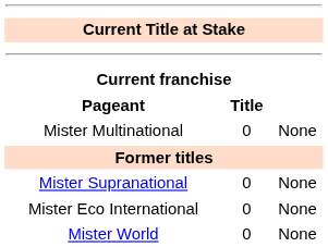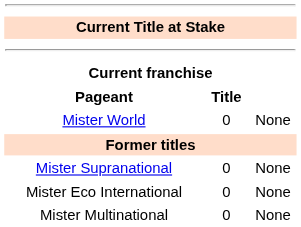 <table class="toccolours" style="width: 50em; font-size:83%; line-height:1.3em; width:30%; text-align:center;">
 <tr>
 <td colspan="3"><hr></td>
 </tr>
 <tr>
 <th colspan="3" style="text-align:center; background:#FFDDCA;">Current Title at Stake</th>
 </tr>
 <tr>
 <td colspan="3"><hr></td>
 </tr>
 <tr>
 <th colspan="3" style="text-align:center;">Current franchise</th>
 </tr>
 <tr>
 <th scope="col">Pageant</th>
 <th>Title</th>
 <th></th>
 </tr>
 <tr>
-<td>Mister Multinational</td>
+<td><a href='#'>Mister World</a></td>
 <td>0</td>
 <td>None</td>
 </tr>
 <tr>
 <th colspan="3" style="text-align:center; background:#FFDDCA;">Former titles</th>
 </tr>
 <tr>
 <td><a href='#'>Mister Supranational</a></td>
 <td>0</td>
 <td>None</td>
 </tr>
 <tr>
 <td>Mister Eco International</td>
 <td>0</td>
 <td>None</td>
 </tr>
 <tr>
-<td><a href='#'>Mister World</a></td>
+<td>Mister Multinational</td>
 <td>0</td>
 <td>None</td>
 </tr>
 <tr>
 </tr>
 </table>
